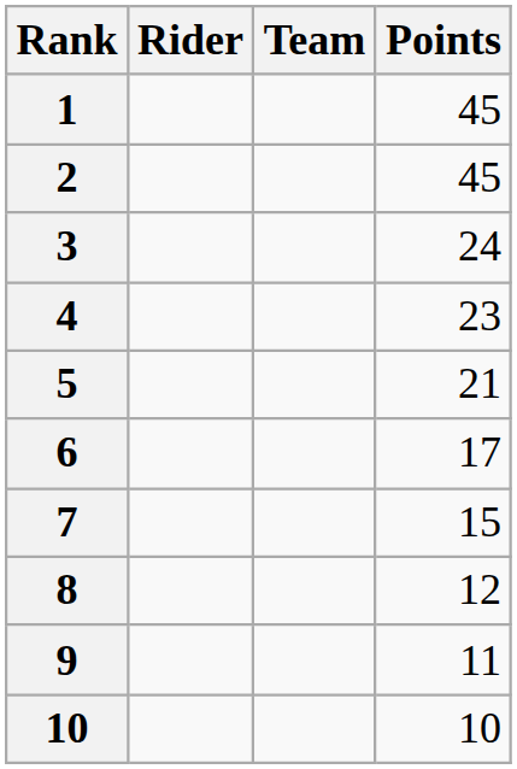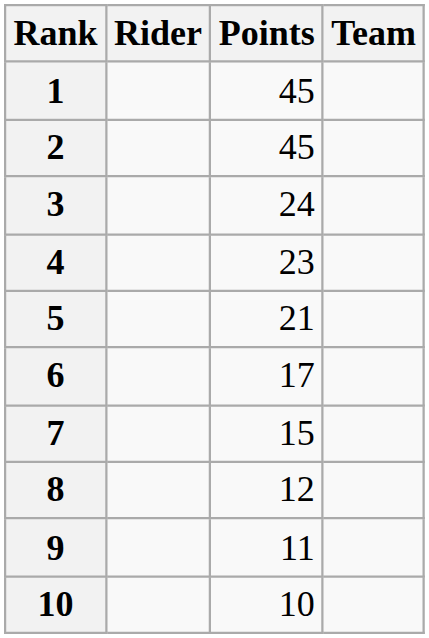 <table class="wikitable" margin-bottom:0;">
 <tr>
 <th scope="col">Rank</th>
 <th scope="col">Rider</th>
+<th scope="col">Points</th>
 <th scope="col">Team</th>
-<th scope="col">Points</th>
 </tr>
 <tr>
 <th scope="row">1</th>
 <td> </td>
+<td style="text-align:right;">45</td>
 <td></td>
-<td style="text-align:right;">45</td>
 </tr>
 <tr>
 <th scope="row">2</th>
 <td> </td>
+<td style="text-align:right;">45</td>
 <td></td>
-<td style="text-align:right;">45</td>
 </tr>
 <tr>
 <th scope="row">3</th>
 <td></td>
+<td style="text-align:right;">24</td>
 <td></td>
-<td style="text-align:right;">24</td>
 </tr>
 <tr>
 <th scope="row">4</th>
 <td></td>
+<td style="text-align:right;">23</td>
 <td></td>
-<td style="text-align:right;">23</td>
 </tr>
 <tr>
 <th scope="row">5</th>
 <td></td>
+<td style="text-align:right;">21</td>
 <td></td>
-<td style="text-align:right;">21</td>
 </tr>
 <tr>
 <th scope="row">6</th>
 <td> </td>
+<td style="text-align:right;">17</td>
 <td></td>
-<td style="text-align:right;">17</td>
 </tr>
 <tr>
 <th scope="row">7</th>
 <td></td>
+<td style="text-align:right;">15</td>
 <td></td>
-<td style="text-align:right;">15</td>
 </tr>
 <tr>
 <th scope="row">8</th>
 <td></td>
+<td style="text-align:right;">12</td>
 <td></td>
-<td style="text-align:right;">12</td>
 </tr>
 <tr>
 <th scope="row">9</th>
 <td></td>
+<td style="text-align:right;">11</td>
 <td></td>
-<td style="text-align:right;">11</td>
 </tr>
 <tr>
 <th scope="row">10</th>
 <td></td>
+<td style="text-align:right;">10</td>
 <td></td>
-<td style="text-align:right;">10</td>
 </tr>
 </table>
